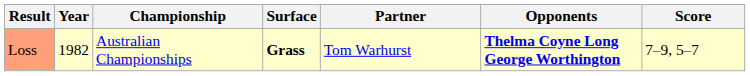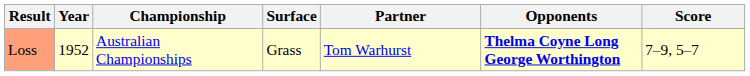 <table class="sortable wikitable">
 <tr>
 <th style="width:45px">Result</th>
 <th style="width:30px">Year</th>
 <th style="width:170px">Championship</th>
 <th style="width:50px">Surface</th>
 <th style="width:160px">Partner</th>
 <th style="width:160px">Opponents</th>
 <th style="width:100px" class="unsortable">Score</th>
 </tr>
 <tr style="background:#ffc;">
 <td style="background:#ffa07a;">Loss</td>
-<td>1982</td>
+<td>1952</td>
 <td><a href='#'>Australian Championships</a></td>
-<td><strong>Grass</strong></td>
+<td>Grass</td>
 <td> <a href='#'>Tom Warhurst</a></td>
 <td><strong> <a href='#'>Thelma Coyne Long</a> <br>  <a href='#'>George Worthington</a></strong></td>
 <td>7–9, 5–7</td>
 </tr>
 </table>
